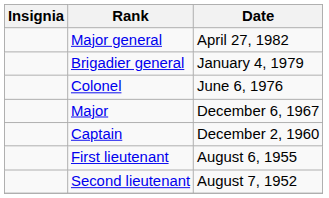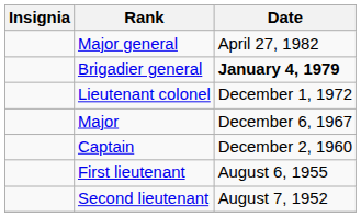 <table class="wikitable">
 <tr>
 <th>Insignia</th>
 <th>Rank</th>
 <th>Date</th>
 </tr>
 <tr>
 <td></td>
 <td><a href='#'>Major general</a></td>
 <td>April 27, 1982</td>
 </tr>
 <tr>
 <td></td>
 <td><a href='#'>Brigadier general</a></td>
-<td>January 4, 1979</td>
+<td><strong>January 4, 1979</strong></td>
 </tr>
 <tr>
 <td></td>
-<td><a href='#'>Colonel</a></td>
-<td>June 6, 1976</td>
+<td><a href='#'>Lieutenant colonel</a></td>
+<td>December 1, 1972</td>
 </tr>
 <tr>
 <td></td>
 <td><a href='#'>Major</a></td>
 <td>December 6, 1967</td>
 </tr>
 <tr>
 <td></td>
 <td><a href='#'>Captain</a></td>
 <td>December 2, 1960</td>
 </tr>
 <tr>
 <td></td>
 <td><a href='#'>First lieutenant</a></td>
 <td>August 6, 1955</td>
 </tr>
 <tr>
 <td></td>
 <td><a href='#'>Second lieutenant</a></td>
 <td>August 7, 1952</td>
 </tr>
 <tr>
 </tr>
 </table>
